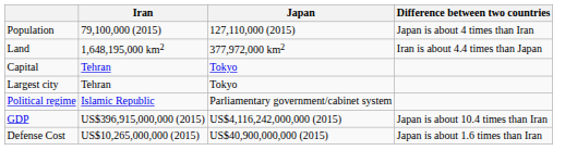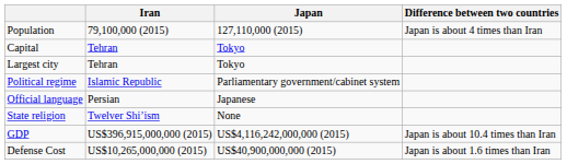 <table class="wikitable">
 <tr>
 <th></th>
 <th> Iran</th>
 <th> Japan</th>
 <th>Difference between two countries</th>
 </tr>
 <tr>
 <td>Population</td>
 <td>79,100,000 (2015)</td>
 <td>127,110,000 (2015)</td>
 <td>Japan is about 4 times than Iran</td>
-</tr>
-<tr>
-<td>Land</td>
-<td>1,648,195,000 km<sup>2</sup></td>
-<td>377,972,000 km<sup>2</sup></td>
-<td>Iran is about 4.4 times than Japan</td>
 </tr>
 <tr>
 <td>Capital</td>
 <td><a href='#'>Tehran</a></td>
 <td><a href='#'>Tokyo</a></td>
 <td></td>
 </tr>
 <tr>
 <td>Largest city</td>
 <td>Tehran</td>
 <td>Tokyo</td>
 <td></td>
 </tr>
 <tr>
 <td><a href='#'>Political regime</a></td>
 <td><a href='#'>Islamic Republic</a></td>
 <td>Parliamentary government/cabinet system</td>
 </tr>
 <tr>
+<td><a href='#'>Official language</a></td>
+<td>Persian</td>
+<td>Japanese</td>
+<td></td>
+</tr>
+<tr>
+<td><a href='#'>State religion</a></td>
+<td><a href='#'>Twelver Shi’ism</a></td>
+<td>None</td>
+<td></td>
+</tr>
+<tr>
 <td><a href='#'>GDP</a></td>
 <td>US$396,915,000,000 (2015)</td>
 <td>US$4,116,242,000,000 (2015)</td>
 <td>Japan is about 10.4 times than Iran</td>
 </tr>
 <tr>
 <td>Defense Cost</td>
 <td>US$10,265,000,000 (2015)</td>
 <td>US$40,900,000,000 (2015)</td>
 <td>Japan is about 1.6 times than Iran</td>
 </tr>
 </table>
